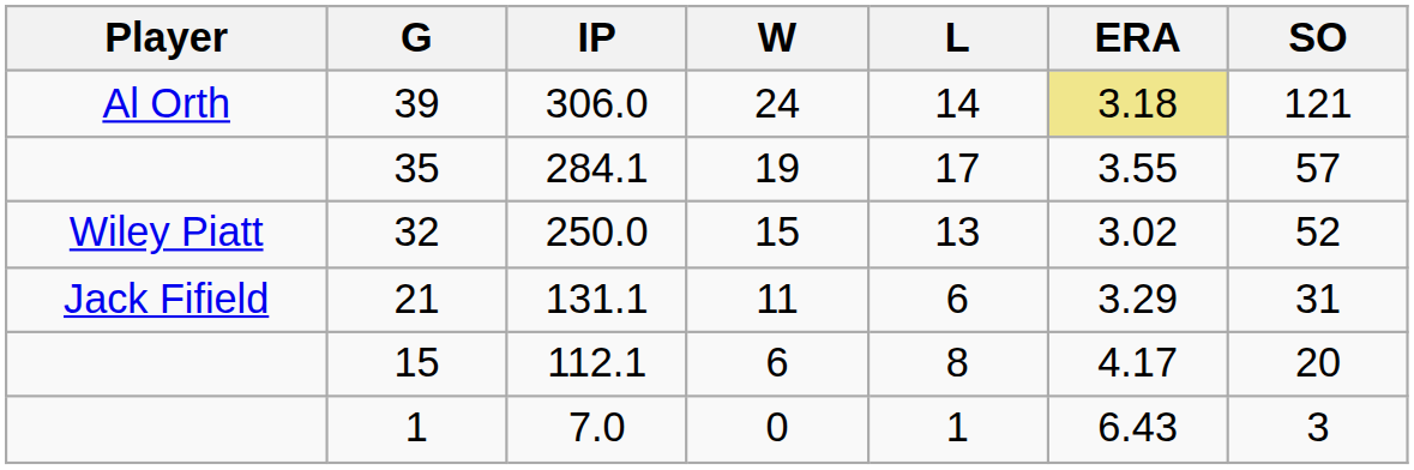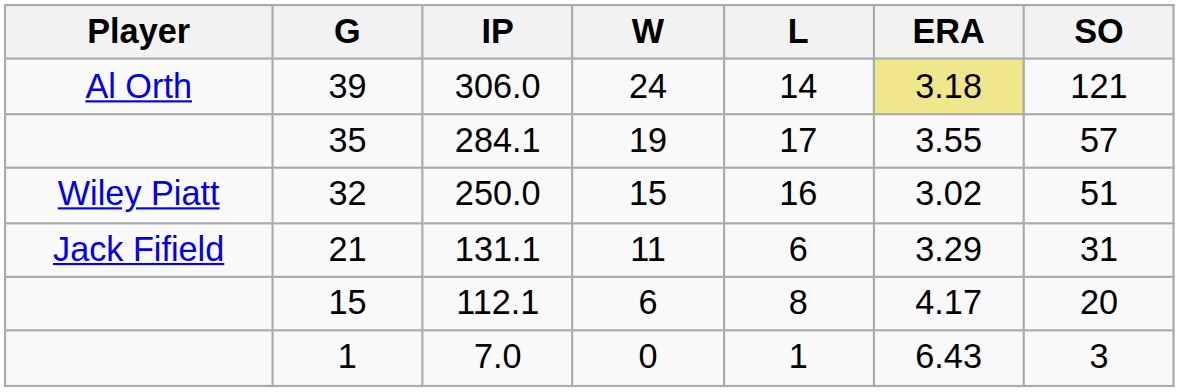 <table class="wikitable sortable">
 <tr>
 <th bgcolor="#DDDDFF" width="16%">Player</th>
 <th bgcolor="#DDDDFF" width="9%">G</th>
 <th bgcolor="#DDDDFF" width="9%">IP</th>
 <th bgcolor="#DDDDFF" width="9%">W</th>
 <th bgcolor="#DDDDFF" width="9%">L</th>
 <th bgcolor="#DDDDFF" width="9%">ERA</th>
 <th bgcolor="#DDDDFF" width="9%">SO</th>
 </tr>
 <tr align="center">
 <td><a href='#'>Al Orth</a></td>
 <td>39</td>
 <td>306.0</td>
 <td>24</td>
 <td>14</td>
 <td style="background: khaki;">3.18</td>
 <td>121</td>
 </tr>
 <tr align=center>
 <td></td>
 <td>35</td>
 <td>284.1</td>
 <td>19</td>
 <td>17</td>
 <td>3.55</td>
 <td>57</td>
 </tr>
 <tr align="center">
 <td><a href='#'>Wiley Piatt</a></td>
 <td>32</td>
 <td>250.0</td>
 <td>15</td>
-<td>13</td>
+<td>16</td>
 <td>3.02</td>
-<td>52</td>
+<td>51</td>
 </tr>
 <tr align=center>
 <td><a href='#'>Jack Fifield</a></td>
 <td>21</td>
 <td>131.1</td>
 <td>11</td>
 <td>6</td>
 <td>3.29</td>
 <td>31</td>
 </tr>
 <tr align=center>
 <td></td>
 <td>15</td>
 <td>112.1</td>
 <td>6</td>
 <td>8</td>
 <td>4.17</td>
 <td>20</td>
 </tr>
 <tr align="center">
 <td></td>
 <td>1</td>
 <td>7.0</td>
 <td>0</td>
 <td>1</td>
 <td>6.43</td>
 <td>3</td>
 </tr>
 </table>
